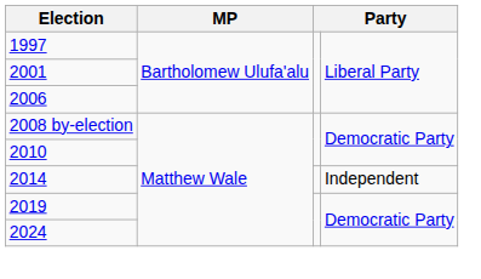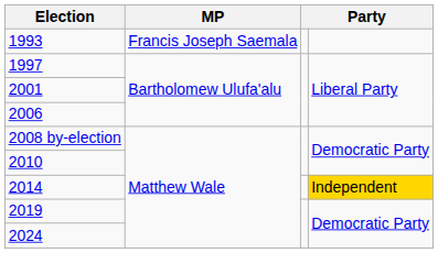 <table class="wikitable sortable">
 <tr>
 <th>Election</th>
 <th>MP</th>
 <th colspan=2>Party</th>
+</tr>
+<tr>
+<td><a href='#'>1993</a></td>
+<td><a href='#'>Francis Joseph Saemala</a></td>
+<td></td>
+<td></td>
 </tr>
 <tr>
 <td><a href='#'>1997</a></td>
 <td rowspan="3"><a href='#'>Bartholomew Ulufa'alu</a></td>
 <td rowspan=3 bgcolor=></td>
 <td rowspan="3"><a href='#'>Liberal Party</a></td>
 </tr>
 <tr>
 <td><a href='#'>2001</a></td>
 </tr>
 <tr>
 <td><a href='#'>2006</a></td>
 </tr>
 <tr>
 <td><a href='#'>2008 by-election</a></td>
 <td rowspan="5"><a href='#'>Matthew Wale</a></td>
 <td rowspan=2 bgcolor=></td>
 <td rowspan="2"><a href='#'>Democratic Party</a></td>
 </tr>
 <tr>
 <td><a href='#'>2010</a></td>
 </tr>
 <tr>
 <td><a href='#'>2014</a></td>
 <td bgcolor=></td>
-<td>Independent</td>
+<td style="background: gold;">Independent</td>
 </tr>
 <tr>
 <td><a href='#'>2019</a></td>
 <td rowspan=2 bgcolor=></td>
 <td rowspan="2"><a href='#'>Democratic Party</a></td>
 </tr>
 <tr>
 <td><a href='#'>2024</a></td>
 </tr>
 </table>
